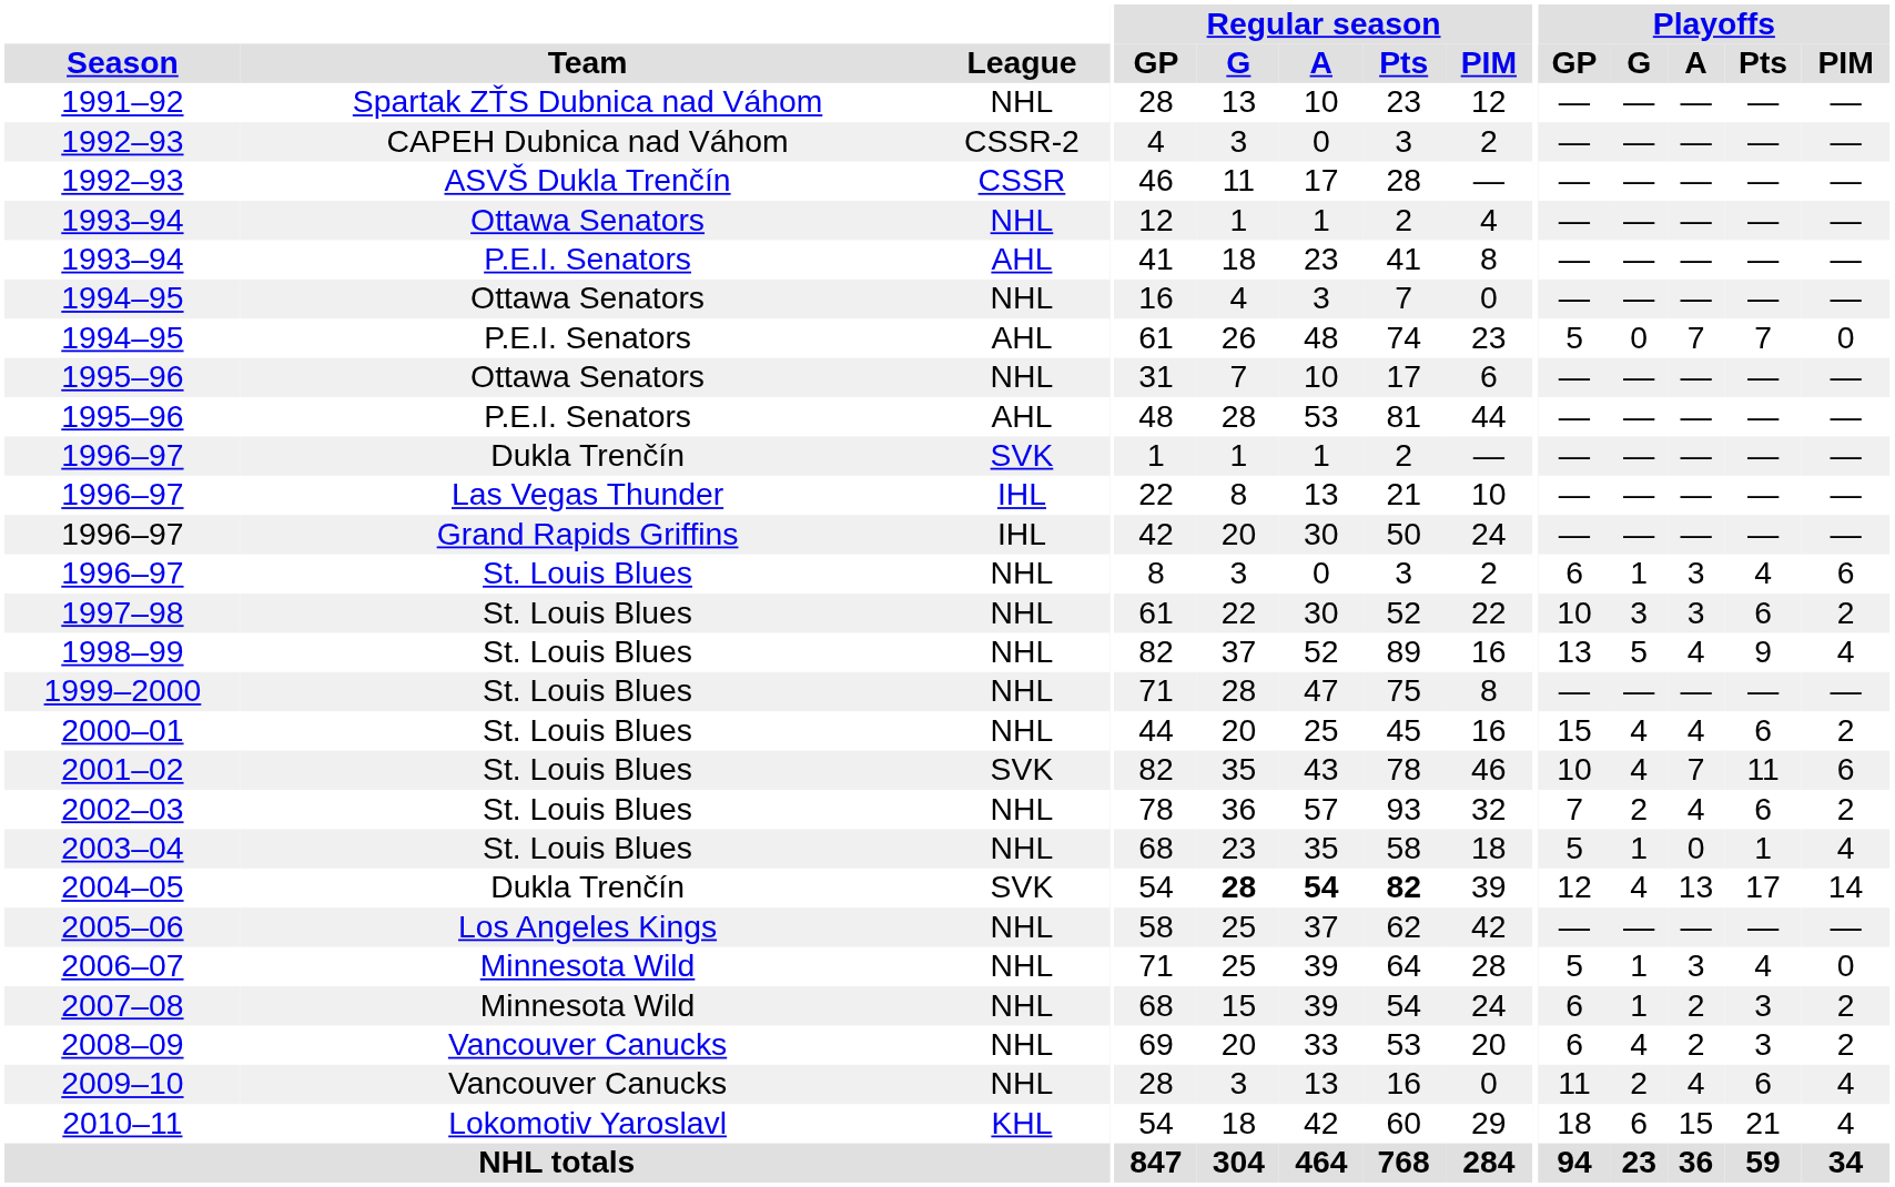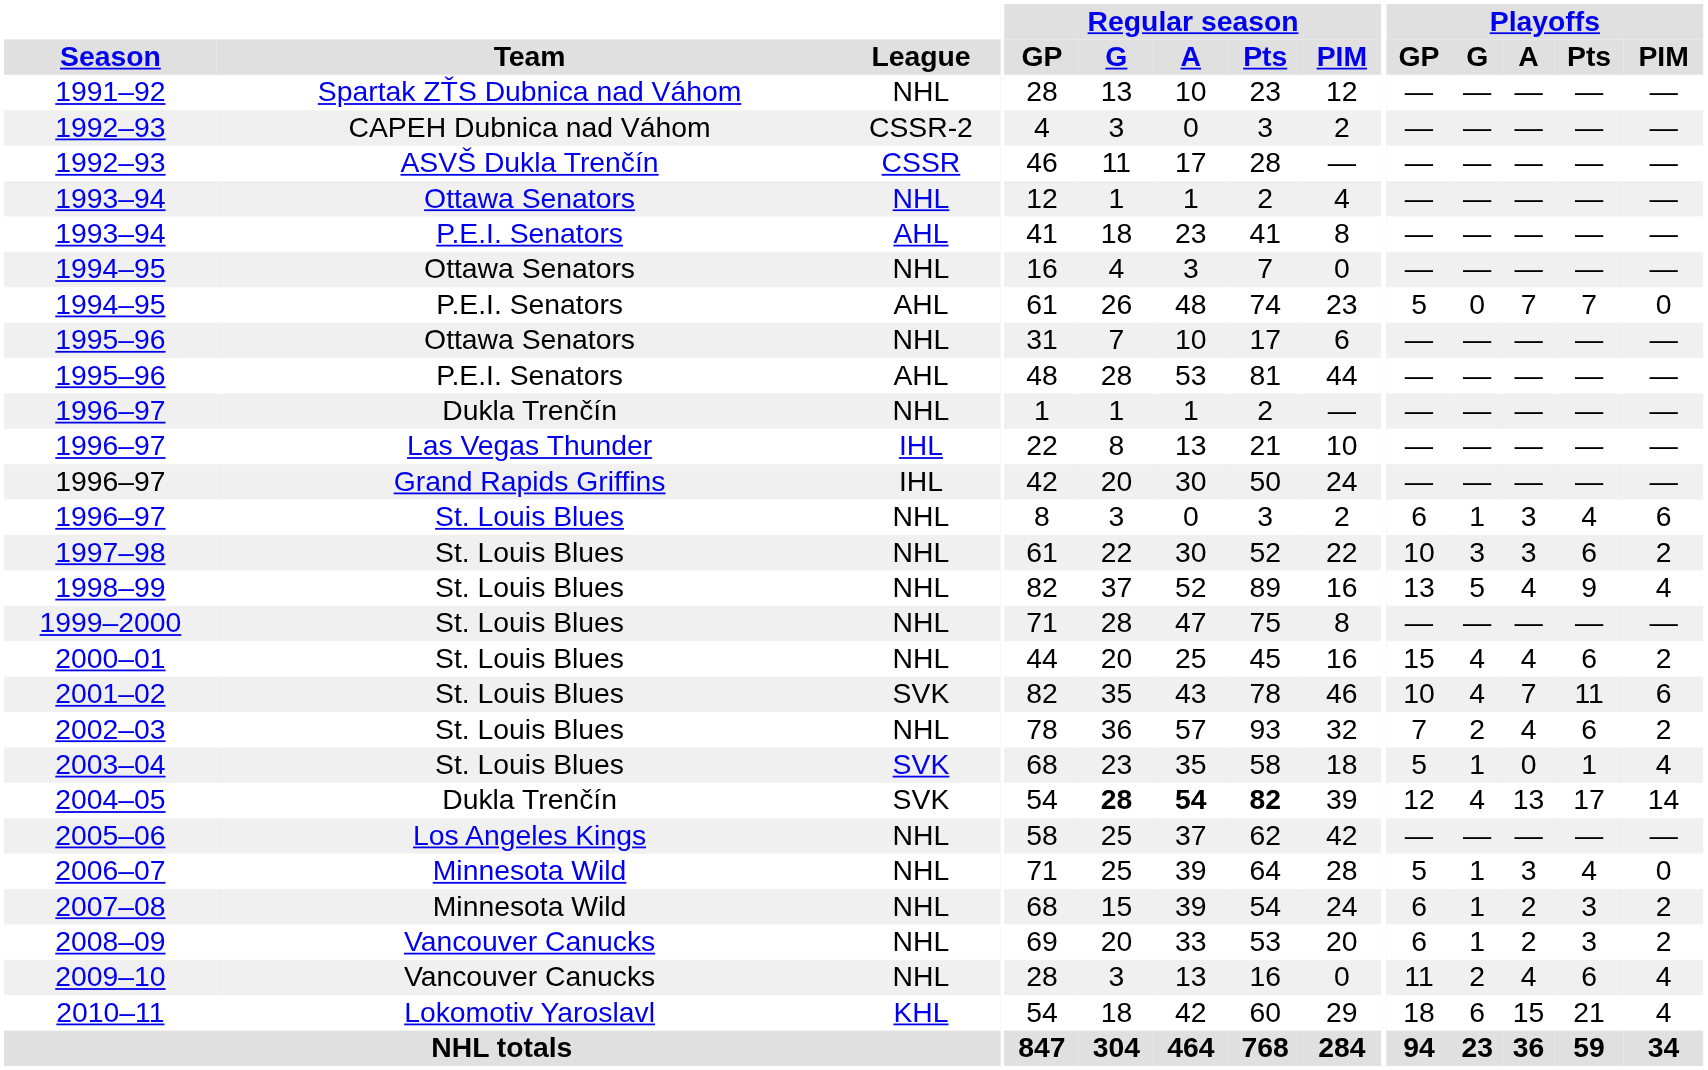 <table border="0" cellpadding="1" cellspacing="0" style="text-align:center; width:60em">
 <tr bgcolor="#e0e0e0">
 <th colspan="3" bgcolor="#ffffff"></th>
 <th rowspan="100" bgcolor="#ffffff"></th>
 <th colspan="5"><a href='#'>Regular season</a></th>
 <th rowspan="100" bgcolor="#ffffff"></th>
 <th colspan="5"><a href='#'>Playoffs</a></th>
 </tr>
 <tr bgcolor="#e0e0e0">
 <th><a href='#'>Season</a></th>
 <th>Team</th>
 <th>League</th>
 <th>GP</th>
 <th><a href='#'>G</a></th>
 <th><a href='#'>A</a></th>
 <th><a href='#'>Pts</a></th>
 <th><a href='#'>PIM</a></th>
 <th>GP</th>
 <th>G</th>
 <th>A</th>
 <th>Pts</th>
 <th>PIM</th>
 </tr>
 <tr>
 <td><a href='#'>1991–92</a></td>
 <td><a href='#'>Spartak ZŤS Dubnica nad Váhom</a></td>
 <td>NHL</td>
 <td>28</td>
 <td>13</td>
 <td>10</td>
 <td>23</td>
 <td>12</td>
 <td>—</td>
 <td>—</td>
 <td>—</td>
 <td>—</td>
 <td>—</td>
 </tr>
 <tr bgcolor="#f0f0f0">
 <td><a href='#'>1992–93</a></td>
 <td>CAPEH Dubnica nad Váhom</td>
 <td>CSSR-2</td>
 <td>4</td>
 <td>3</td>
 <td>0</td>
 <td>3</td>
 <td>2</td>
 <td>—</td>
 <td>—</td>
 <td>—</td>
 <td>—</td>
 <td>—</td>
 </tr>
 <tr>
 <td><a href='#'>1992–93</a></td>
 <td><a href='#'>ASVŠ Dukla Trenčín</a></td>
 <td><a href='#'>CSSR</a></td>
 <td>46</td>
 <td>11</td>
 <td>17</td>
 <td>28</td>
 <td>—</td>
 <td>—</td>
 <td>—</td>
 <td>—</td>
 <td>—</td>
 <td>—</td>
 </tr>
 <tr bgcolor="#f0f0f0">
 <td><a href='#'>1993–94</a></td>
 <td><a href='#'>Ottawa Senators</a></td>
 <td><a href='#'>NHL</a></td>
 <td>12</td>
 <td>1</td>
 <td>1</td>
 <td>2</td>
 <td>4</td>
 <td>—</td>
 <td>—</td>
 <td>—</td>
 <td>—</td>
 <td>—</td>
 </tr>
 <tr>
 <td><a href='#'>1993–94</a></td>
 <td><a href='#'>P.E.I. Senators</a></td>
 <td><a href='#'>AHL</a></td>
 <td>41</td>
 <td>18</td>
 <td>23</td>
 <td>41</td>
 <td>8</td>
 <td>—</td>
 <td>—</td>
 <td>—</td>
 <td>—</td>
 <td>—</td>
 </tr>
 <tr bgcolor="#f0f0f0">
 <td><a href='#'>1994–95</a></td>
 <td>Ottawa Senators</td>
 <td>NHL</td>
 <td>16</td>
 <td>4</td>
 <td>3</td>
 <td>7</td>
 <td>0</td>
 <td>—</td>
 <td>—</td>
 <td>—</td>
 <td>—</td>
 <td>—</td>
 </tr>
 <tr>
 <td><a href='#'>1994–95</a></td>
 <td>P.E.I. Senators</td>
 <td>AHL</td>
 <td>61</td>
 <td>26</td>
 <td>48</td>
 <td>74</td>
 <td>23</td>
 <td>5</td>
 <td>0</td>
 <td>7</td>
 <td>7</td>
 <td>0</td>
 </tr>
 <tr bgcolor="#f0f0f0">
 <td><a href='#'>1995–96</a></td>
 <td>Ottawa Senators</td>
 <td>NHL</td>
 <td>31</td>
 <td>7</td>
 <td>10</td>
 <td>17</td>
 <td>6</td>
 <td>—</td>
 <td>—</td>
 <td>—</td>
 <td>—</td>
 <td>—</td>
 </tr>
 <tr>
 <td><a href='#'>1995–96</a></td>
 <td>P.E.I. Senators</td>
 <td>AHL</td>
 <td>48</td>
 <td>28</td>
 <td>53</td>
 <td>81</td>
 <td>44</td>
 <td>—</td>
 <td>—</td>
 <td>—</td>
 <td>—</td>
 <td>—</td>
 </tr>
 <tr bgcolor="#f0f0f0">
 <td><a href='#'>1996–97</a></td>
 <td>Dukla Trenčín</td>
-<td><a href='#'>SVK</a></td>
+<td>NHL</td>
 <td>1</td>
 <td>1</td>
 <td>1</td>
 <td>2</td>
 <td>—</td>
 <td>—</td>
 <td>—</td>
 <td>—</td>
 <td>—</td>
 <td>—</td>
 </tr>
 <tr>
 <td><a href='#'>1996–97</a></td>
 <td><a href='#'>Las Vegas Thunder</a></td>
 <td><a href='#'>IHL</a></td>
 <td>22</td>
 <td>8</td>
 <td>13</td>
 <td>21</td>
 <td>10</td>
 <td>—</td>
 <td>—</td>
 <td>—</td>
 <td>—</td>
 <td>—</td>
 </tr>
 <tr bgcolor="#f0f0f0">
 <td>1996–97</td>
 <td><a href='#'>Grand Rapids Griffins</a></td>
 <td>IHL</td>
 <td>42</td>
 <td>20</td>
 <td>30</td>
 <td>50</td>
 <td>24</td>
 <td>—</td>
 <td>—</td>
 <td>—</td>
 <td>—</td>
 <td>—</td>
 </tr>
 <tr>
 <td><a href='#'>1996–97</a></td>
 <td><a href='#'>St. Louis Blues</a></td>
 <td>NHL</td>
 <td>8</td>
 <td>3</td>
 <td>0</td>
 <td>3</td>
 <td>2</td>
 <td>6</td>
 <td>1</td>
 <td>3</td>
 <td>4</td>
 <td>6</td>
 </tr>
 <tr bgcolor="#f0f0f0">
 <td><a href='#'>1997–98</a></td>
 <td>St. Louis Blues</td>
 <td>NHL</td>
 <td>61</td>
 <td>22</td>
 <td>30</td>
 <td>52</td>
 <td>22</td>
 <td>10</td>
 <td>3</td>
 <td>3</td>
 <td>6</td>
 <td>2</td>
 </tr>
 <tr>
 <td><a href='#'>1998–99</a></td>
 <td>St. Louis Blues</td>
 <td>NHL</td>
 <td>82</td>
 <td>37</td>
 <td>52</td>
 <td>89</td>
 <td>16</td>
 <td>13</td>
 <td>5</td>
 <td>4</td>
 <td>9</td>
 <td>4</td>
 </tr>
 <tr bgcolor="#f0f0f0">
 <td><a href='#'>1999–2000</a></td>
 <td>St. Louis Blues</td>
 <td>NHL</td>
 <td>71</td>
 <td>28</td>
 <td>47</td>
 <td>75</td>
 <td>8</td>
 <td>—</td>
 <td>—</td>
 <td>—</td>
 <td>—</td>
 <td>—</td>
 </tr>
 <tr>
 <td><a href='#'>2000–01</a></td>
 <td>St. Louis Blues</td>
 <td>NHL</td>
 <td>44</td>
 <td>20</td>
 <td>25</td>
 <td>45</td>
 <td>16</td>
 <td>15</td>
 <td>4</td>
 <td>4</td>
 <td>6</td>
 <td>2</td>
 </tr>
 <tr bgcolor="#f0f0f0">
 <td><a href='#'>2001–02</a></td>
 <td>St. Louis Blues</td>
 <td>SVK</td>
 <td>82</td>
 <td>35</td>
 <td>43</td>
 <td>78</td>
 <td>46</td>
 <td>10</td>
 <td>4</td>
 <td>7</td>
 <td>11</td>
 <td>6</td>
 </tr>
 <tr>
 <td><a href='#'>2002–03</a></td>
 <td>St. Louis Blues</td>
 <td>NHL</td>
 <td>78</td>
 <td>36</td>
 <td>57</td>
 <td>93</td>
 <td>32</td>
 <td>7</td>
 <td>2</td>
 <td>4</td>
 <td>6</td>
 <td>2</td>
 </tr>
 <tr bgcolor="#f0f0f0">
 <td><a href='#'>2003–04</a></td>
 <td>St. Louis Blues</td>
-<td>NHL</td>
+<td><a href='#'>SVK</a></td>
 <td>68</td>
 <td>23</td>
 <td>35</td>
 <td>58</td>
 <td>18</td>
 <td>5</td>
 <td>1</td>
 <td>0</td>
 <td>1</td>
 <td>4</td>
 </tr>
 <tr>
 <td><a href='#'>2004–05</a></td>
 <td>Dukla Trenčín</td>
 <td>SVK</td>
 <td>54</td>
 <td><strong>28</strong></td>
 <td><strong>54</strong></td>
 <td><strong>82</strong></td>
 <td>39</td>
 <td>12</td>
 <td>4</td>
 <td>13</td>
 <td>17</td>
 <td>14</td>
 </tr>
 <tr bgcolor="#f0f0f0">
 <td><a href='#'>2005–06</a></td>
 <td><a href='#'>Los Angeles Kings</a></td>
 <td>NHL</td>
 <td>58</td>
 <td>25</td>
 <td>37</td>
 <td>62</td>
 <td>42</td>
 <td>—</td>
 <td>—</td>
 <td>—</td>
 <td>—</td>
 <td>—</td>
 </tr>
 <tr>
 <td><a href='#'>2006–07</a></td>
 <td><a href='#'>Minnesota Wild</a></td>
 <td>NHL</td>
 <td>71</td>
 <td>25</td>
 <td>39</td>
 <td>64</td>
 <td>28</td>
 <td>5</td>
 <td>1</td>
 <td>3</td>
 <td>4</td>
 <td>0</td>
 </tr>
 <tr bgcolor="#f0f0f0">
 <td><a href='#'>2007–08</a></td>
 <td>Minnesota Wild</td>
 <td>NHL</td>
 <td>68</td>
 <td>15</td>
 <td>39</td>
 <td>54</td>
 <td>24</td>
 <td>6</td>
 <td>1</td>
 <td>2</td>
 <td>3</td>
 <td>2</td>
 </tr>
 <tr>
 <td><a href='#'>2008–09</a></td>
 <td><a href='#'>Vancouver Canucks</a></td>
 <td>NHL</td>
 <td>69</td>
 <td>20</td>
 <td>33</td>
 <td>53</td>
 <td>20</td>
 <td>6</td>
-<td>4</td>
+<td>1</td>
 <td>2</td>
 <td>3</td>
 <td>2</td>
 </tr>
 <tr bgcolor="#f0f0f0">
 <td><a href='#'>2009–10</a></td>
 <td>Vancouver Canucks</td>
 <td>NHL</td>
 <td>28</td>
 <td>3</td>
 <td>13</td>
 <td>16</td>
 <td>0</td>
 <td>11</td>
 <td>2</td>
 <td>4</td>
 <td>6</td>
 <td>4</td>
 </tr>
 <tr>
 <td><a href='#'>2010–11</a></td>
 <td><a href='#'>Lokomotiv Yaroslavl</a></td>
 <td><a href='#'>KHL</a></td>
 <td>54</td>
 <td>18</td>
 <td>42</td>
 <td>60</td>
 <td>29</td>
 <td>18</td>
 <td>6</td>
 <td>15</td>
 <td>21</td>
 <td>4</td>
 </tr>
 <tr bgcolor="#e0e0e0">
 <th colspan="3">NHL totals</th>
 <th>847</th>
 <th>304</th>
 <th>464</th>
 <th>768</th>
 <th>284</th>
 <th>94</th>
 <th>23</th>
 <th>36</th>
 <th>59</th>
 <th>34</th>
 </tr>
 </table>
